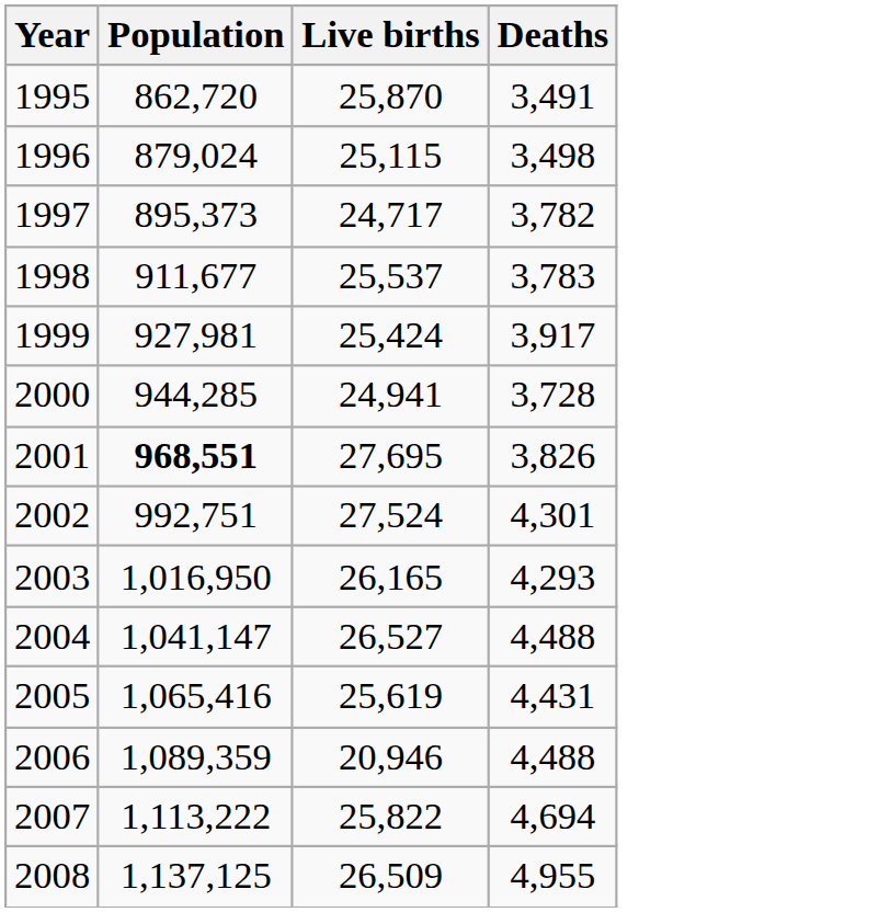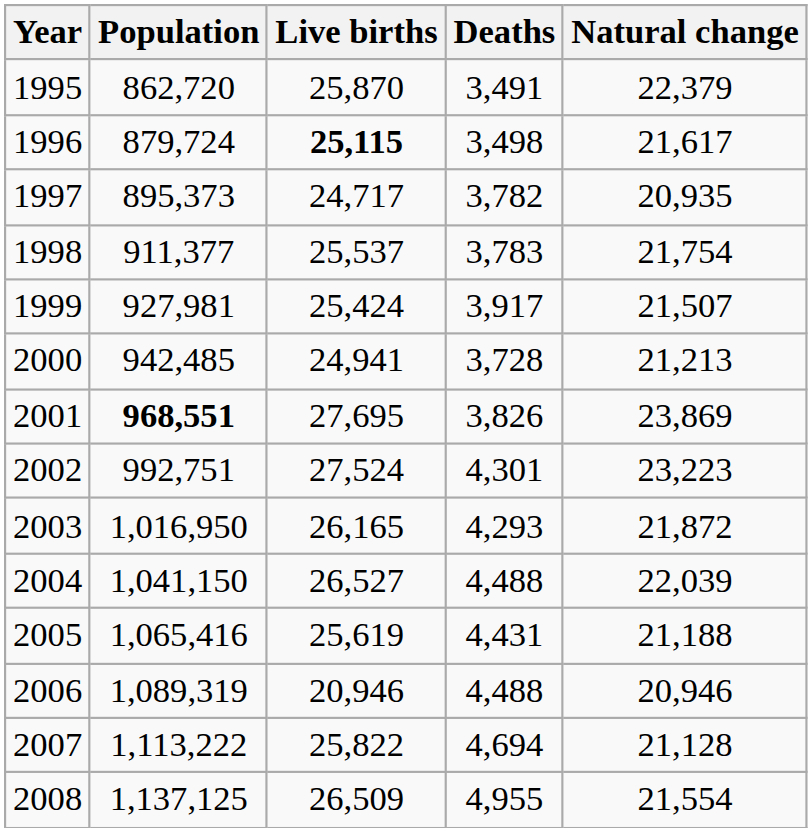 <table class="wikitable">
 <tr>
 <th>Year</th>
 <th>Population</th>
 <th>Live births</th>
 <th>Deaths</th>
+<th>Natural change</th>
 </tr>
 <tr>
 <td align=center>1995</td>
 <td align=center>862,720</td>
 <td align=center>25,870</td>
 <td align=center>3,491</td>
+<td align=center>22,379</td>
 </tr>
 <tr>
 <td align=center>1996</td>
-<td align=center>879,024</td>
-<td align=center>25,115</td>
+<td align=center>879,724</td>
+<td align=center><strong>25,115</strong></td>
 <td align=center>3,498</td>
+<td align=center>21,617</td>
 </tr>
 <tr>
 <td align=center>1997</td>
 <td align=center>895,373</td>
 <td align=center>24,717</td>
 <td align=center>3,782</td>
+<td align=center>20,935</td>
 </tr>
 <tr>
 <td align=center>1998</td>
-<td align=center>911,677</td>
+<td align=center>911,377</td>
 <td align=center>25,537</td>
 <td align=center>3,783</td>
+<td align=center>21,754</td>
 </tr>
 <tr>
 <td align=center>1999</td>
 <td align=center>927,981</td>
 <td align=center>25,424</td>
 <td align=center>3,917</td>
+<td align=center>21,507</td>
 </tr>
 <tr>
 <td align=center>2000</td>
-<td align=center>944,285</td>
+<td align=center>942,485</td>
 <td align=center>24,941</td>
 <td align=center>3,728</td>
+<td align=center>21,213</td>
 </tr>
 <tr>
 <td align=center>2001</td>
 <td align=center><strong>968,551</strong></td>
 <td align=center>27,695</td>
 <td align=center>3,826</td>
+<td align=center>23,869</td>
 </tr>
 <tr>
 <td align=center>2002</td>
 <td align=center>992,751</td>
 <td align=center>27,524</td>
 <td align=center>4,301</td>
+<td align=center>23,223</td>
 </tr>
 <tr>
 <td align=center>2003</td>
 <td align=center>1,016,950</td>
 <td align=center>26,165</td>
 <td align=center>4,293</td>
+<td align=center>21,872</td>
 </tr>
 <tr>
 <td align=center>2004</td>
-<td align=center>1,041,147</td>
+<td align=center>1,041,150</td>
 <td align=center>26,527</td>
 <td align=center>4,488</td>
+<td align=center>22,039</td>
 </tr>
 <tr>
 <td align=center>2005</td>
 <td align=center>1,065,416</td>
 <td align=center>25,619</td>
 <td align=center>4,431</td>
+<td align=center>21,188</td>
 </tr>
 <tr>
 <td align=center>2006</td>
-<td align=center>1,089,359</td>
+<td align=center>1,089,319</td>
 <td align=center>20,946</td>
 <td align=center>4,488</td>
+<td align=center>20,946</td>
 </tr>
 <tr>
 <td align=center>2007</td>
 <td align=center>1,113,222</td>
 <td align=center>25,822</td>
 <td align=center>4,694</td>
+<td align=center>21,128</td>
 </tr>
 <tr>
 <td align=center>2008</td>
 <td align=center>1,137,125</td>
 <td align=center>26,509</td>
 <td align=center>4,955</td>
+<td align=center>21,554</td>
 </tr>
 </table>
